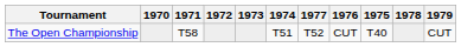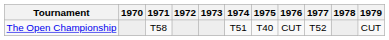 <table class="wikitable" style="font-size:95%;text-align:center;">
 <tr>
 <th>Tournament</th>
 <th>1970</th>
 <th>1971</th>
 <th>1972</th>
 <th>1973</th>
 <th>1974</th>
+<th>1975</th>
+<th>1976</th>
 <th>1977</th>
-<th>1976</th>
-<th>1975</th>
 <th>1978</th>
 <th>1979</th>
 </tr>
 <tr>
 <td align=left><a href='#'>The Open Championship</a></td>
 <td style="background:#eeeeee;"></td>
 <td>T58</td>
 <td style="background:#eeeeee;"></td>
 <td style="background:#eeeeee;"></td>
 <td>T51</td>
+<td>T40</td>
+<td>CUT</td>
 <td>T52</td>
-<td>CUT</td>
-<td>T40</td>
 <td style="background:#eeeeee;"></td>
 <td>CUT</td>
 </tr>
 </table>
